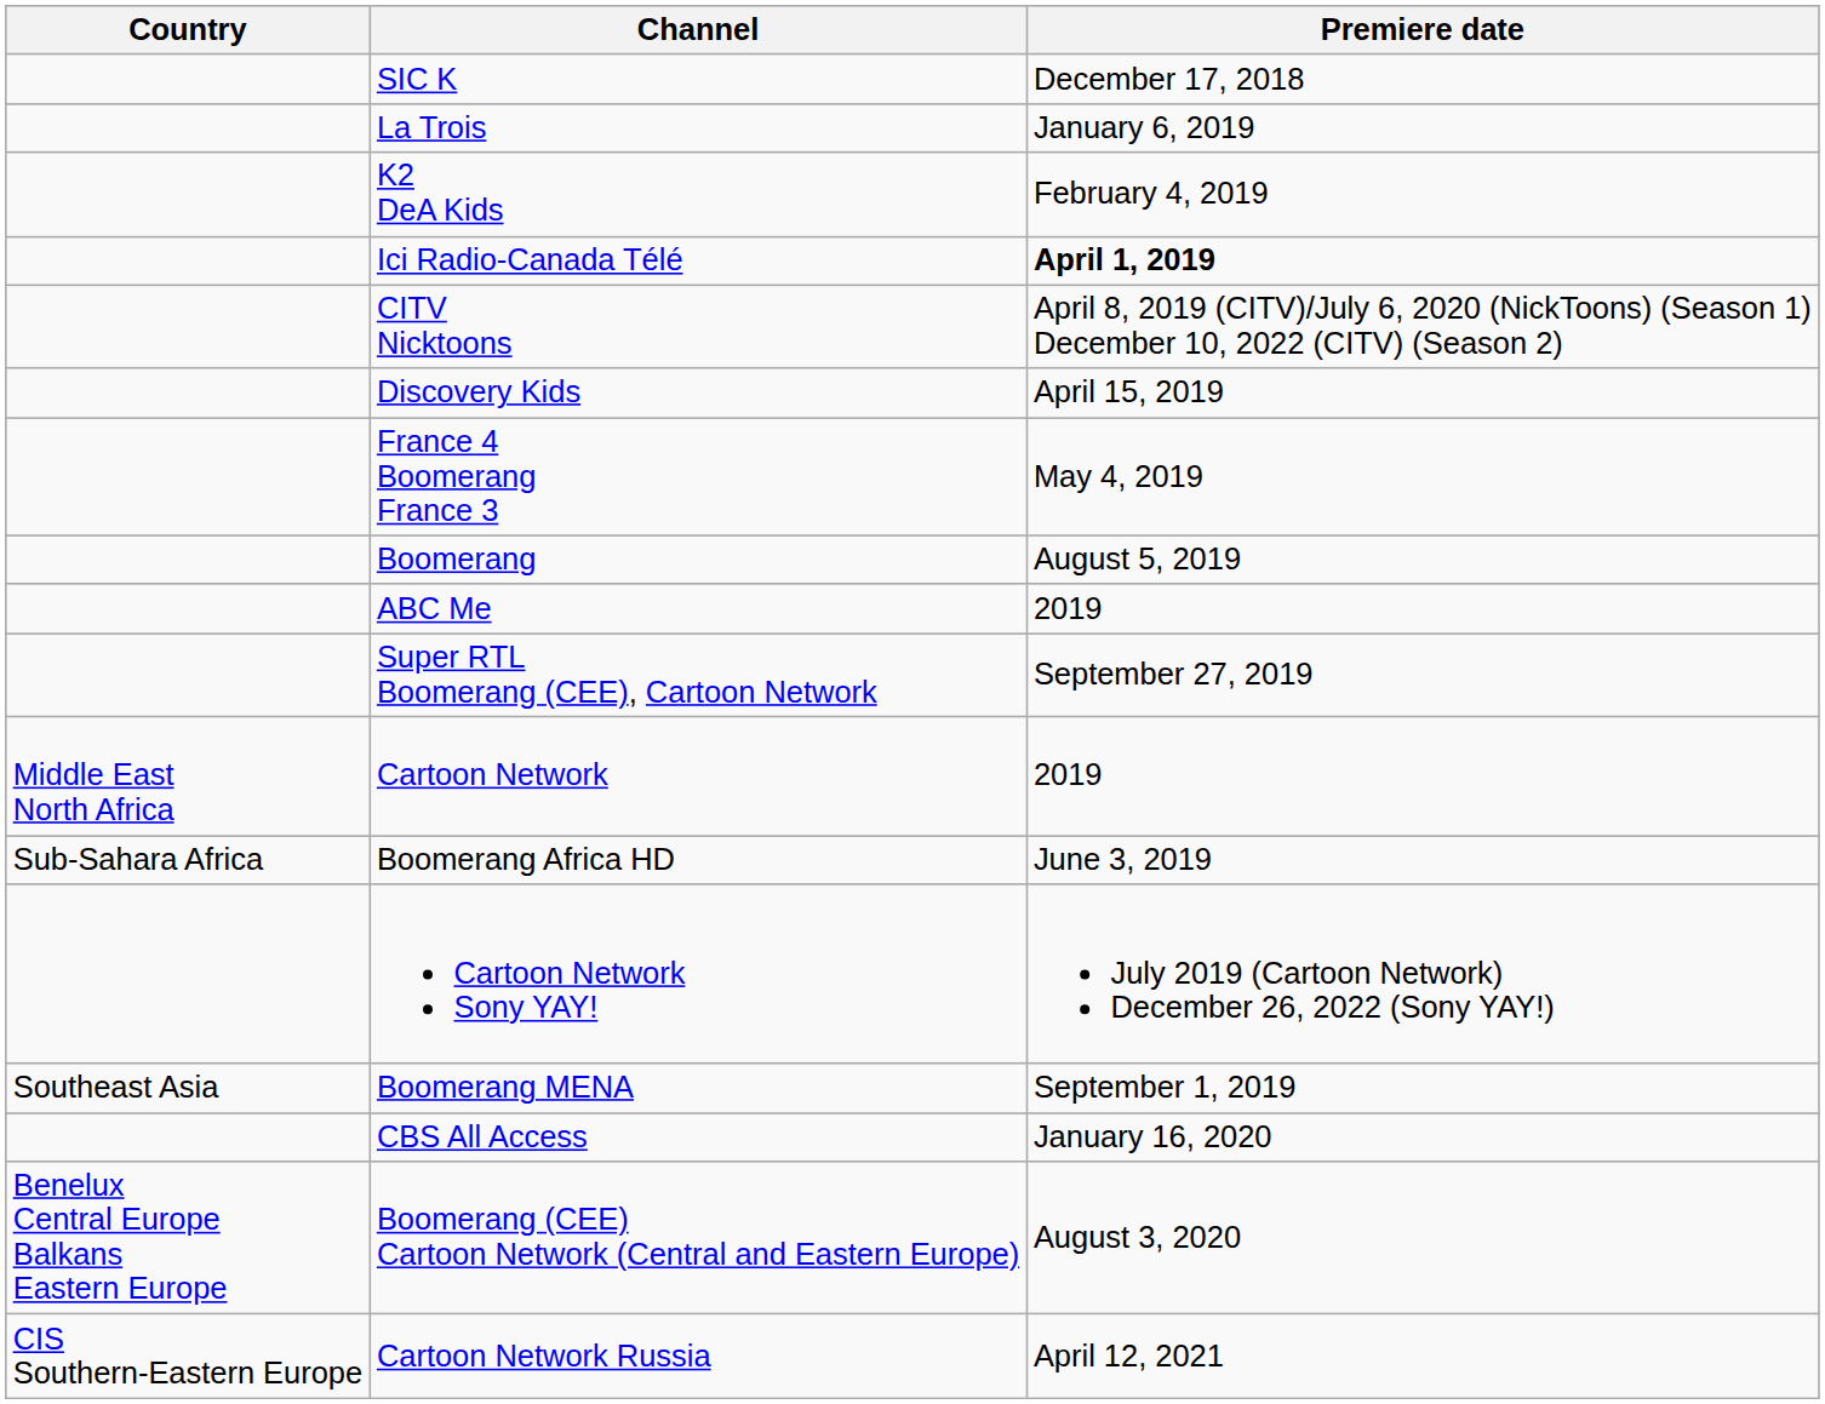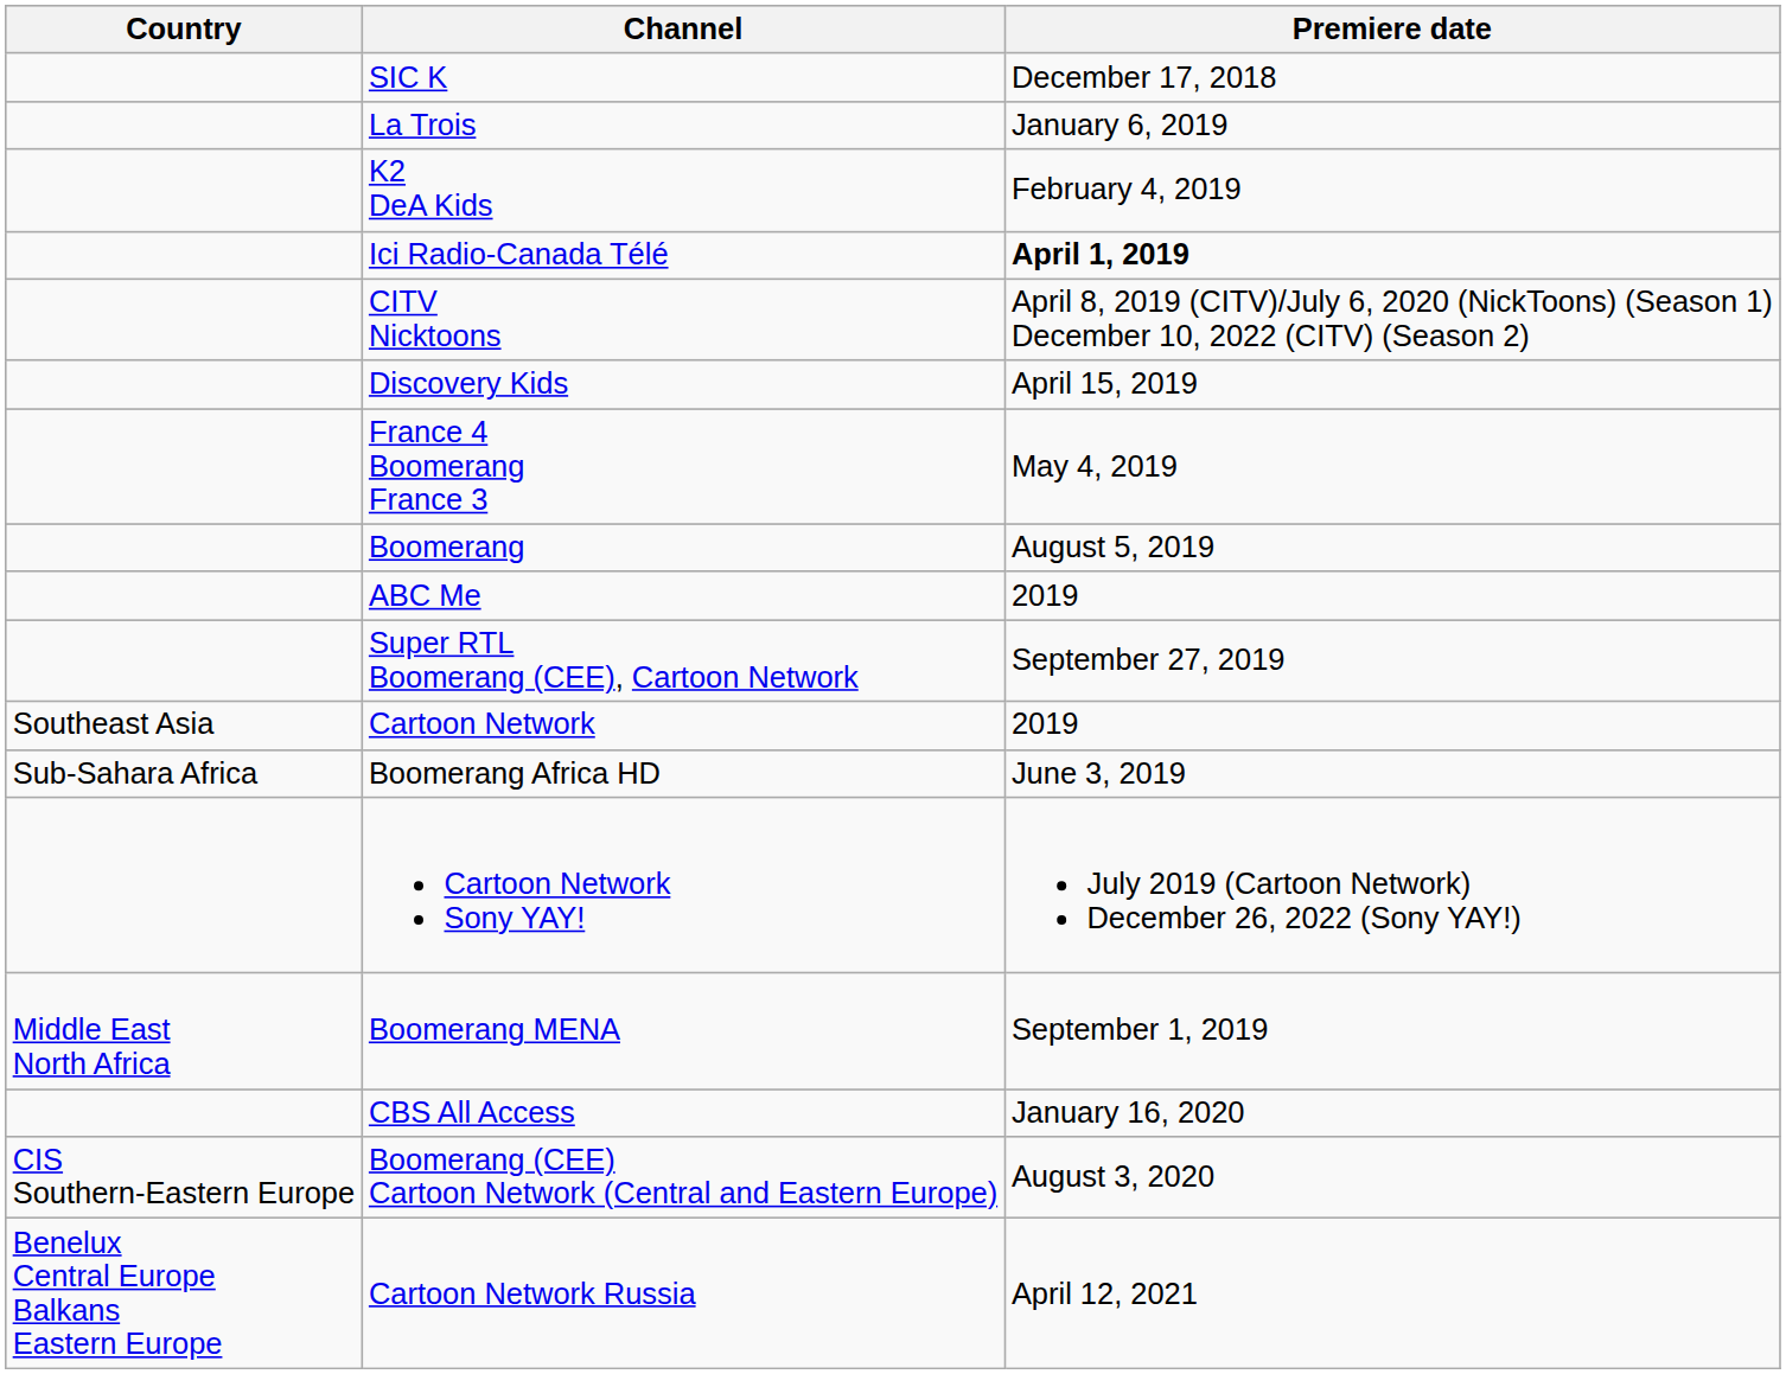 <table class="wikitable">
 <tr>
 <th>Country</th>
 <th>Channel</th>
 <th>Premiere date</th>
 </tr>
 <tr>
 <td></td>
 <td><a href='#'>SIC K</a></td>
 <td>December 17, 2018</td>
 </tr>
 <tr>
 <td></td>
 <td><a href='#'>La Trois</a></td>
 <td>January 6, 2019</td>
 </tr>
 <tr>
 <td></td>
 <td><a href='#'>K2</a><br><a href='#'>DeA Kids</a></td>
 <td>February 4, 2019</td>
 </tr>
 <tr>
 <td></td>
 <td><a href='#'>Ici Radio-Canada Télé</a></td>
 <td><strong>April 1, 2019</strong></td>
 </tr>
 <tr>
 <td></td>
 <td><a href='#'>CITV</a> <br><a href='#'>Nicktoons</a></td>
 <td>April 8, 2019 (CITV)/July 6, 2020 (NickToons) (Season 1)<br>December 10, 2022 (CITV) (Season 2)</td>
 </tr>
 <tr>
 <td><br></td>
 <td><a href='#'>Discovery Kids</a></td>
 <td>April 15, 2019</td>
 </tr>
 <tr>
 <td></td>
 <td><a href='#'>France 4</a><br><a href='#'>Boomerang</a><br><a href='#'>France 3</a></td>
 <td>May 4, 2019</td>
 </tr>
 <tr>
 <td></td>
 <td><a href='#'>Boomerang</a></td>
 <td>August 5, 2019</td>
 </tr>
 <tr>
 <td></td>
 <td><a href='#'>ABC Me</a></td>
 <td>2019</td>
 </tr>
 <tr>
 <td><br><br></td>
 <td><a href='#'>Super RTL</a><br><a href='#'>Boomerang (CEE)</a>, <a href='#'>Cartoon Network</a></td>
 <td>September 27, 2019</td>
 </tr>
 <tr>
-<td><br><a href='#'>Middle East</a><br><a href='#'>North Africa</a></td>
+<td>Southeast Asia</td>
 <td><a href='#'>Cartoon Network</a></td>
 <td>2019</td>
 </tr>
 <tr>
 <td>Sub-Sahara Africa</td>
 <td>Boomerang Africa HD</td>
 <td>June 3, 2019</td>
 </tr>
 <tr>
 <td></td>
 <td><br><ul><li><a href='#'>Cartoon Network</a></li><li><a href='#'>Sony YAY!</a></li></ul></td>
 <td><br><ul><li>July 2019 (Cartoon Network)</li><li>December 26, 2022 (Sony YAY!)</li></ul></td>
 </tr>
 <tr>
-<td>Southeast Asia</td>
+<td><br><a href='#'>Middle East</a><br><a href='#'>North Africa</a></td>
 <td><a href='#'>Boomerang MENA</a></td>
 <td>September 1, 2019</td>
 </tr>
 <tr>
 <td></td>
 <td><a href='#'>CBS All Access</a></td>
 <td>January 16, 2020</td>
 </tr>
 <tr>
-<td><a href='#'>Benelux</a><br><a href='#'>Central Europe</a><br><a href='#'>Balkans</a><br><a href='#'>Eastern Europe</a></td>
+<td><a href='#'>CIS</a><br>Southern-Eastern Europe</td>
 <td><a href='#'>Boomerang (CEE)</a><br><a href='#'>Cartoon Network (Central and Eastern Europe)</a></td>
 <td>August 3, 2020</td>
 </tr>
 <tr>
-<td><a href='#'>CIS</a><br>Southern-Eastern Europe</td>
+<td><a href='#'>Benelux</a><br><a href='#'>Central Europe</a><br><a href='#'>Balkans</a><br><a href='#'>Eastern Europe</a></td>
 <td><a href='#'>Cartoon Network Russia</a></td>
 <td>April 12, 2021</td>
 </tr>
 </table>
